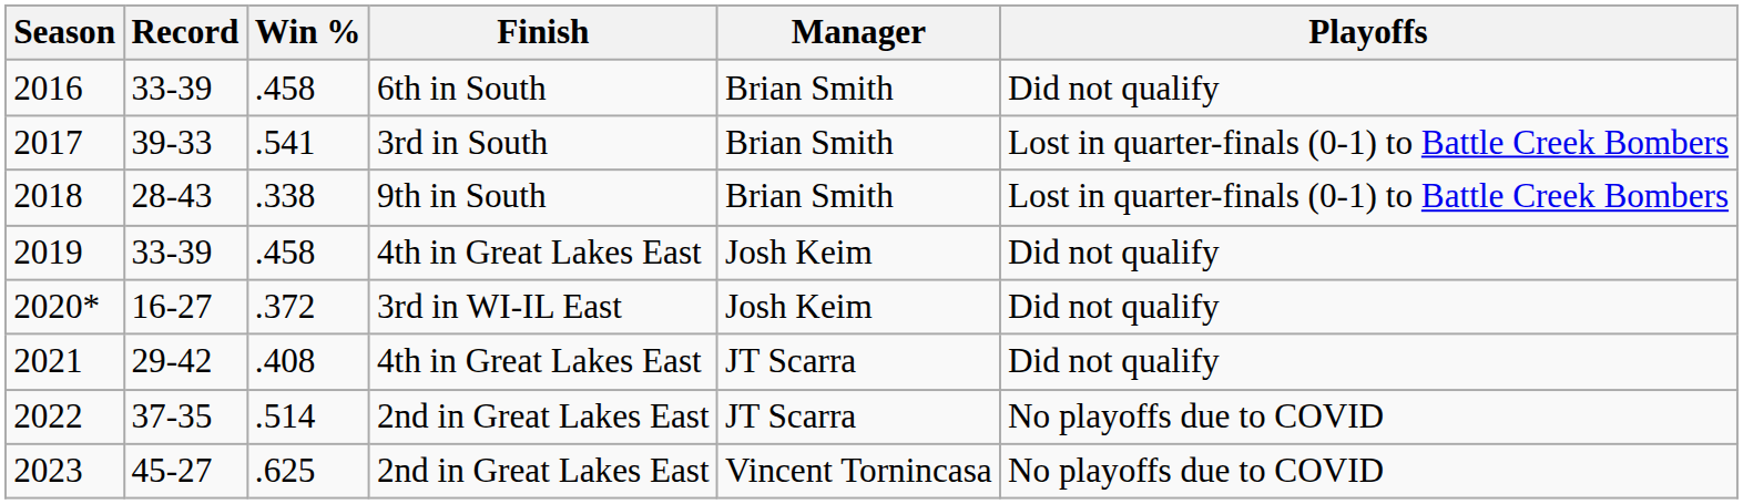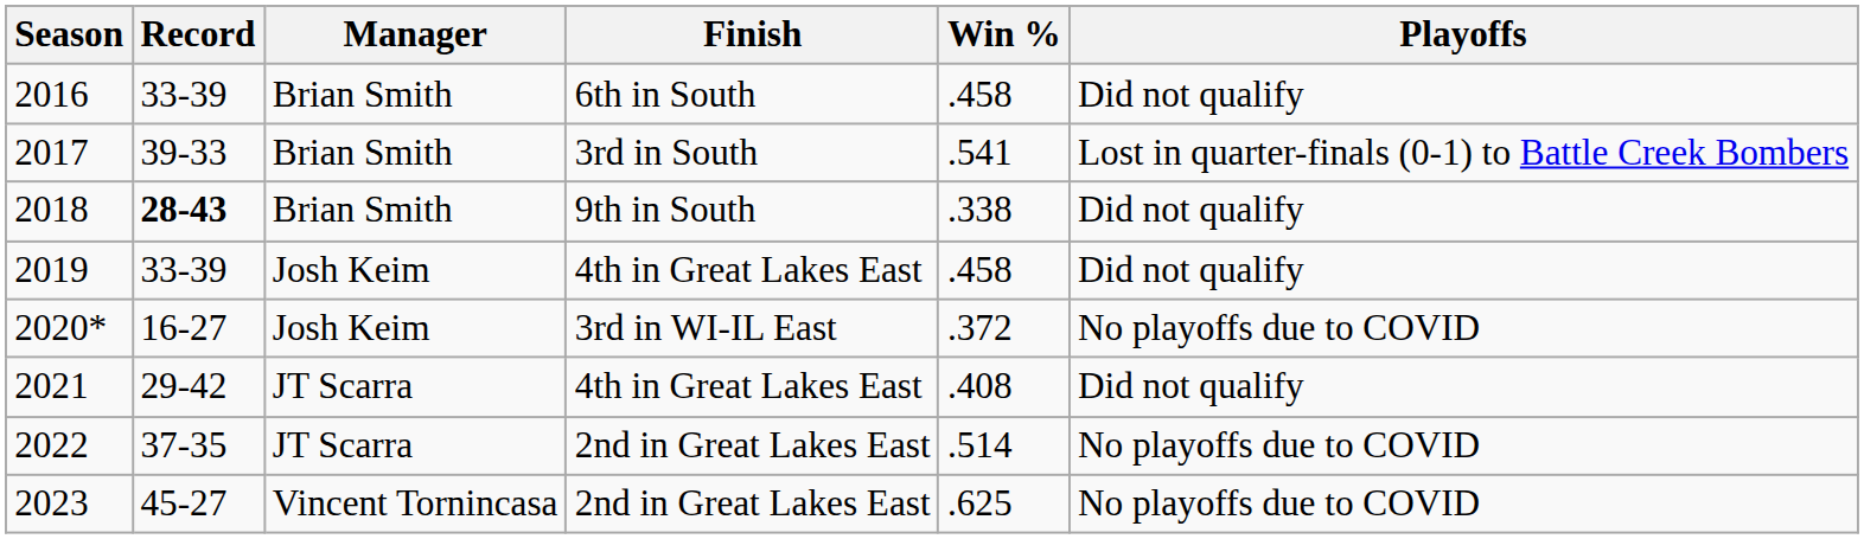 <table class="wikitable sortable">
 <tr>
 <th>Season</th>
 <th>Record</th>
+<th>Manager</th>
+<th>Finish</th>
 <th>Win %</th>
-<th>Finish</th>
-<th>Manager</th>
 <th>Playoffs</th>
 </tr>
 <tr>
 <td>2016</td>
 <td>33-39</td>
+<td>Brian Smith</td>
+<td>6th in South</td>
 <td>.458</td>
-<td>6th in South</td>
-<td>Brian Smith</td>
 <td>Did not qualify</td>
 </tr>
 <tr>
 <td>2017</td>
 <td>39-33</td>
+<td>Brian Smith</td>
+<td>3rd in South</td>
 <td>.541</td>
-<td>3rd in South</td>
-<td>Brian Smith</td>
 <td>Lost in quarter-finals (0-1) to <a href='#'>Battle Creek Bombers</a></td>
 </tr>
 <tr>
 <td>2018</td>
-<td>28-43</td>
+<td><strong>28-43</strong></td>
+<td>Brian Smith</td>
+<td>9th in South</td>
 <td>.338</td>
-<td>9th in South</td>
-<td>Brian Smith</td>
-<td>Lost in quarter-finals (0-1) to <a href='#'>Battle Creek Bombers</a></td>
+<td>Did not qualify</td>
 </tr>
 <tr>
 <td>2019</td>
 <td>33-39</td>
+<td>Josh Keim</td>
+<td>4th in Great Lakes East</td>
 <td>.458</td>
-<td>4th in Great Lakes East</td>
-<td>Josh Keim</td>
 <td>Did not qualify</td>
 </tr>
 <tr>
 <td>2020*</td>
 <td>16-27</td>
+<td>Josh Keim</td>
+<td>3rd in WI-IL East</td>
 <td>.372</td>
-<td>3rd in WI-IL East</td>
-<td>Josh Keim</td>
-<td>Did not qualify</td>
+<td>No playoffs due to COVID</td>
 </tr>
 <tr>
 <td>2021</td>
 <td>29-42</td>
+<td>JT Scarra</td>
+<td>4th in Great Lakes East</td>
 <td>.408</td>
-<td>4th in Great Lakes East</td>
-<td>JT Scarra</td>
 <td>Did not qualify</td>
 </tr>
 <tr>
 <td>2022</td>
 <td>37-35</td>
+<td>JT Scarra</td>
+<td>2nd in Great Lakes East</td>
 <td>.514</td>
-<td>2nd in Great Lakes East</td>
-<td>JT Scarra</td>
 <td>No playoffs due to COVID</td>
 </tr>
 <tr>
 <td>2023</td>
 <td>45-27</td>
+<td>Vincent Tornincasa</td>
+<td>2nd in Great Lakes East</td>
 <td>.625</td>
-<td>2nd in Great Lakes East</td>
-<td>Vincent Tornincasa</td>
 <td>No playoffs due to COVID</td>
 </tr>
 </table>
